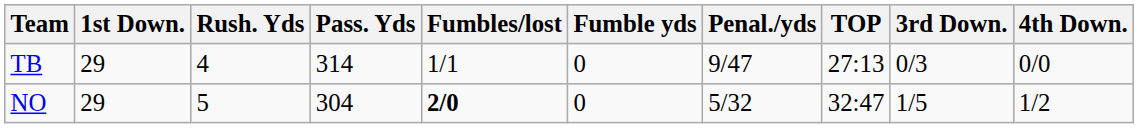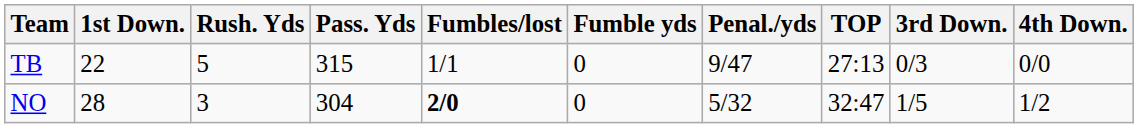 <table class="wikitable sortable">
 <tr>
 <th>Team</th>
 <th>1st Down.</th>
 <th>Rush. Yds</th>
 <th>Pass. Yds</th>
 <th>Fumbles/lost</th>
 <th>Fumble yds</th>
 <th>Penal./yds</th>
 <th>TOP</th>
 <th>3rd Down.</th>
 <th>4th Down.</th>
 </tr>
 <tr>
 <td><a href='#'>TB</a></td>
-<td>29</td>
-<td>4</td>
-<td>314</td>
+<td>22</td>
+<td>5</td>
+<td>315</td>
 <td>1/1</td>
 <td>0</td>
 <td>9/47</td>
 <td>27:13</td>
 <td>0/3</td>
 <td>0/0</td>
 </tr>
 <tr>
 <td><a href='#'>NO</a></td>
-<td>29</td>
-<td>5</td>
+<td>28</td>
+<td>3</td>
 <td>304</td>
 <td><strong>2/0</strong></td>
 <td>0</td>
 <td>5/32</td>
 <td>32:47</td>
 <td>1/5</td>
 <td>1/2</td>
 </tr>
 </table>
